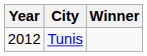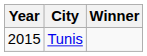 <table class="wikitable">
 <tr>
 <th>Year</th>
 <th>City</th>
 <th>Winner</th>
 </tr>
 <tr>
-<td>2012</td>
+<td>2015</td>
 <td><a href='#'>Tunis</a></td>
 <td> </td>
 </tr>
 </table>
